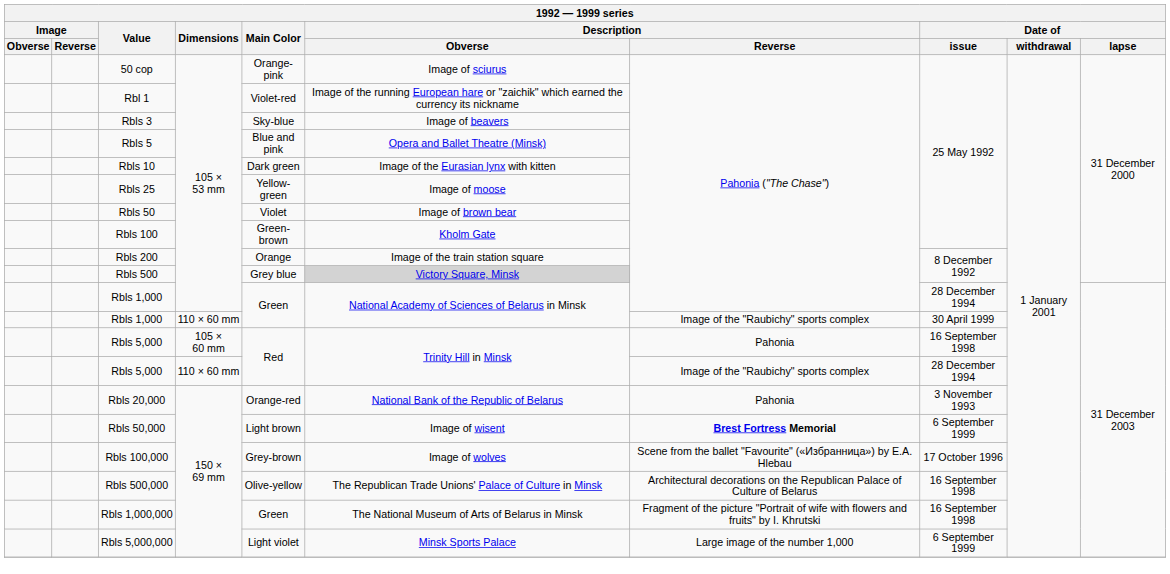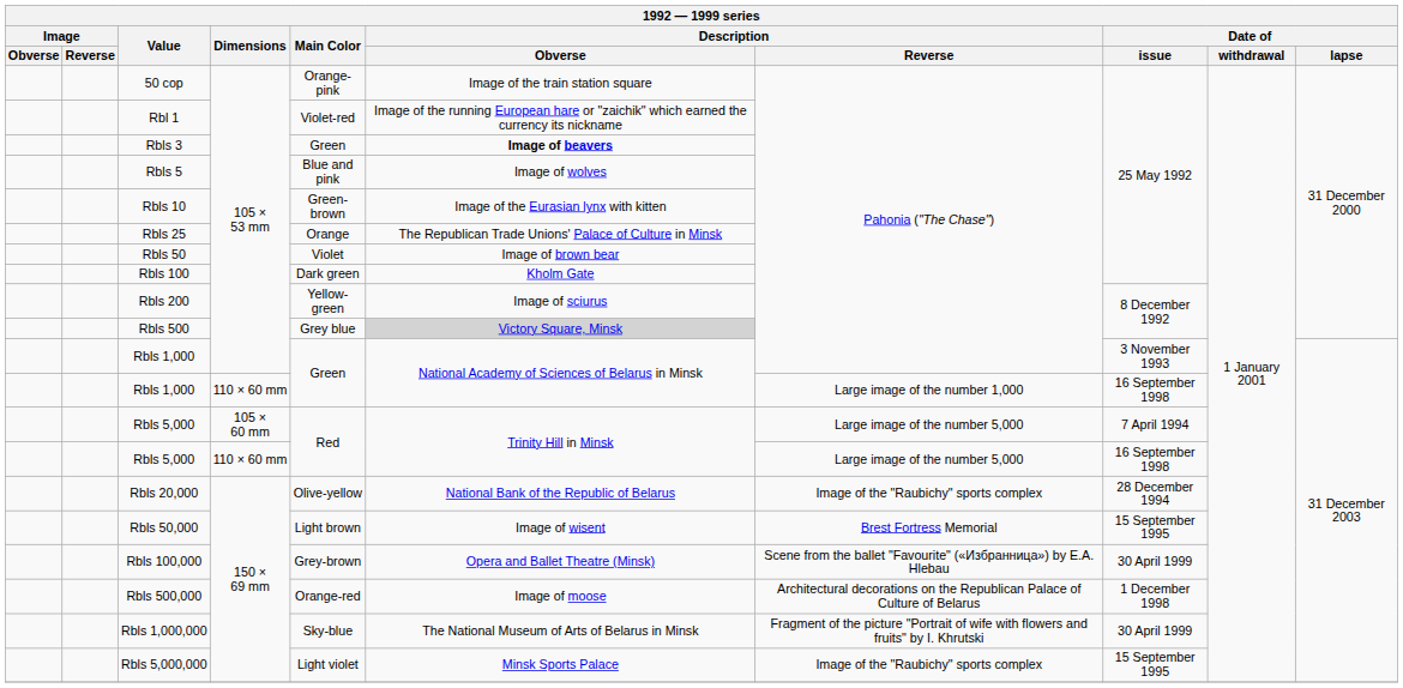 <table class="wikitable" style="font-size: 90%; text-align:center">
 <tr>
 <th colspan="11">1992 — 1999 series </th>
 </tr>
 <tr>
 <th colspan=2>Image</th>
 <th rowspan="2">Value</th>
 <th rowspan="2">Dimensions</th>
 <th rowspan="2">Main Color</th>
 <th colspan="2">Description</th>
 <th colspan="3">Date of</th>
 </tr>
 <tr>
 <th>Obverse</th>
 <th>Reverse</th>
 <th>Obverse</th>
 <th>Reverse</th>
 <th>issue</th>
 <th>withdrawal</th>
 <th>lapse</th>
 </tr>
 <tr>
 <td></td>
 <td></td>
 <td>50 cop</td>
 <td rowspan="11">105 × 53 mm</td>
 <td>Orange-pink</td>
-<td>Image of <a href='#'>sciurus</a></td>
+<td>Image of the train station square</td>
 <td rowspan="11"><a href='#'>Pahonia</a> (<em>"The Chase"</em>)</td>
 <td rowspan="8">25 May 1992</td>
 <td rowspan="20">1 January 2001</td>
 <td rowspan="10">31 December 2000</td>
 </tr>
 <tr>
 <td></td>
 <td></td>
 <td>Rbl 1</td>
 <td>Violet-red</td>
 <td>Image of the running <a href='#'>European hare</a> or "zaichik" which earned the currency its nickname</td>
 </tr>
 <tr>
 <td></td>
 <td></td>
 <td>Rbls 3</td>
-<td>Sky-blue</td>
-<td>Image of <a href='#'>beavers</a></td>
+<td>Green</td>
+<td><strong>Image of <a href='#'>beavers</a></strong></td>
 </tr>
 <tr>
 <td></td>
 <td></td>
 <td>Rbls 5</td>
 <td>Blue and pink</td>
-<td><a href='#'>Opera and Ballet Theatre (Minsk)</a></td>
+<td>Image of <a href='#'>wolves</a></td>
 </tr>
 <tr>
 <td></td>
 <td></td>
 <td>Rbls 10</td>
-<td>Dark green</td>
+<td>Green-brown</td>
 <td>Image of the <a href='#'>Eurasian lynx</a> with kitten</td>
 </tr>
 <tr>
 <td></td>
 <td></td>
 <td>Rbls 25</td>
-<td>Yellow-green</td>
-<td>Image of <a href='#'>moose</a></td>
+<td>Orange</td>
+<td>The Republican Trade Unions' <a href='#'>Palace of Culture</a> in <a href='#'>Minsk</a></td>
 </tr>
 <tr>
 <td></td>
 <td></td>
 <td>Rbls 50</td>
 <td>Violet</td>
 <td>Image of <a href='#'>brown bear</a></td>
 </tr>
 <tr>
 <td></td>
 <td></td>
 <td>Rbls 100</td>
-<td>Green-brown</td>
+<td>Dark green</td>
 <td><a href='#'>Kholm Gate</a></td>
 </tr>
 <tr>
 <td></td>
 <td></td>
 <td>Rbls 200</td>
-<td>Orange</td>
-<td>Image of the train station square</td>
+<td>Yellow-green</td>
+<td>Image of <a href='#'>sciurus</a></td>
 <td rowspan=2>8 December 1992</td>
 </tr>
 <tr>
 <td></td>
 <td></td>
 <td>Rbls 500</td>
 <td>Grey blue</td>
 <td style="background: lightgrey;"><a href='#'>Victory Square, Minsk</a></td>
 </tr>
 <tr>
 <td></td>
 <td></td>
 <td>Rbls 1,000</td>
 <td rowspan=2>Green</td>
 <td rowspan=2><a href='#'>National Academy of Sciences of Belarus</a> in Minsk</td>
-<td>28 December 1994</td>
+<td>3 November 1993</td>
 <td rowspan="10">31 December 2003</td>
 </tr>
 <tr>
 <td></td>
 <td></td>
 <td>Rbls 1,000</td>
 <td>110 × 60 mm</td>
-<td>Image of the "Raubichy" sports complex</td>
-<td>30 April 1999</td>
+<td>Large image of the number 1,000</td>
+<td>16 September 1998</td>
 </tr>
 <tr>
 <td></td>
 <td></td>
 <td>Rbls 5,000</td>
 <td>105 × 60 mm</td>
 <td rowspan=2>Red</td>
 <td rowspan=2><a href='#'>Trinity Hill</a> in <a href='#'>Minsk</a></td>
-<td>Pahonia</td>
-<td>16 September 1998</td>
+<td>Large image of the number 5,000</td>
+<td>7 April 1994</td>
 </tr>
 <tr>
 <td></td>
 <td></td>
 <td>Rbls 5,000</td>
 <td>110 × 60 mm</td>
-<td>Image of the "Raubichy" sports complex</td>
-<td>28 December 1994</td>
+<td>Large image of the number 5,000</td>
+<td>16 September 1998</td>
 </tr>
 <tr>
 <td></td>
 <td></td>
 <td>Rbls 20,000</td>
 <td rowspan=6>150 × 69 mm</td>
-<td>Orange-red</td>
+<td>Olive-yellow</td>
 <td><a href='#'>National Bank of the Republic of Belarus</a></td>
-<td>Pahonia</td>
-<td>3 November 1993</td>
+<td>Image of the "Raubichy" sports complex</td>
+<td>28 December 1994</td>
 </tr>
 <tr>
 <td></td>
 <td></td>
 <td>Rbls 50,000</td>
 <td>Light brown</td>
 <td>Image of <a href='#'>wisent</a></td>
-<td><strong><a href='#'>Brest Fortress</a> Memorial</strong></td>
-<td>6 September 1999</td>
+<td><a href='#'>Brest Fortress</a> Memorial</td>
+<td>15 September 1995</td>
 </tr>
 <tr>
 <td></td>
 <td></td>
 <td>Rbls 100,000</td>
 <td>Grey-brown</td>
-<td>Image of <a href='#'>wolves</a></td>
+<td><a href='#'>Opera and Ballet Theatre (Minsk)</a></td>
 <td>Scene from the ballet "Favourite" («Избранница») by E.A. Hlebau</td>
-<td>17 October 1996</td>
+<td>30 April 1999</td>
 </tr>
 <tr>
 <td></td>
 <td></td>
 <td>Rbls 500,000</td>
-<td>Olive-yellow</td>
-<td>The Republican Trade Unions' <a href='#'>Palace of Culture</a> in <a href='#'>Minsk</a></td>
+<td>Orange-red</td>
+<td>Image of <a href='#'>moose</a></td>
 <td>Architectural decorations on the Republican Palace of Culture of Belarus</td>
-<td>16 September 1998</td>
+<td>1 December 1998</td>
 </tr>
 <tr>
 <td></td>
 <td></td>
 <td>Rbls 1,000,000</td>
-<td>Green</td>
+<td>Sky-blue</td>
 <td>The National Museum of Arts of Belarus in Minsk</td>
 <td>Fragment of the picture "Portrait of wife with flowers and fruits" by I. Khrutski</td>
-<td>16 September 1998</td>
+<td>30 April 1999</td>
 </tr>
 <tr>
 <td></td>
 <td></td>
 <td>Rbls 5,000,000</td>
 <td>Light violet</td>
 <td><a href='#'>Minsk Sports Palace</a></td>
-<td>Large image of the number 1,000</td>
-<td>6 September 1999</td>
+<td>Image of the "Raubichy" sports complex</td>
+<td>15 September 1995</td>
 </tr>
 <tr>
 </tr>
 </table>
